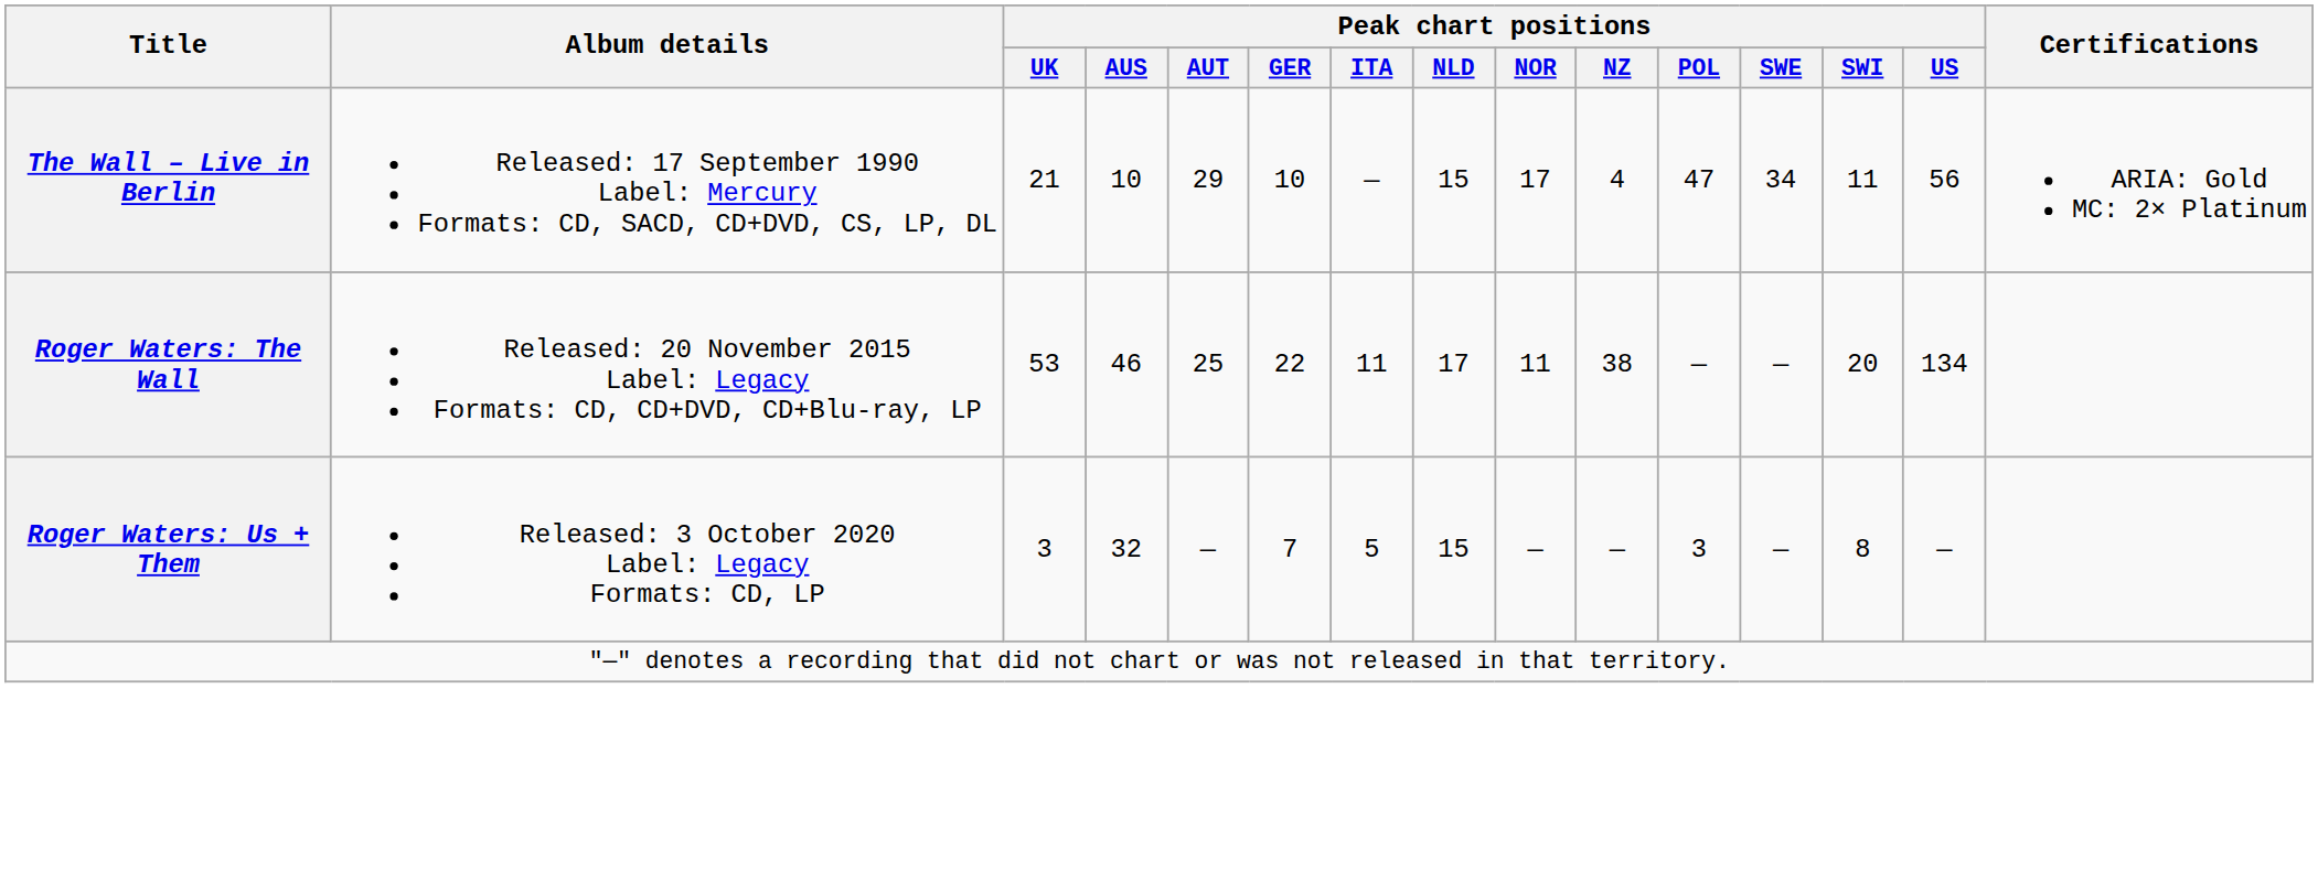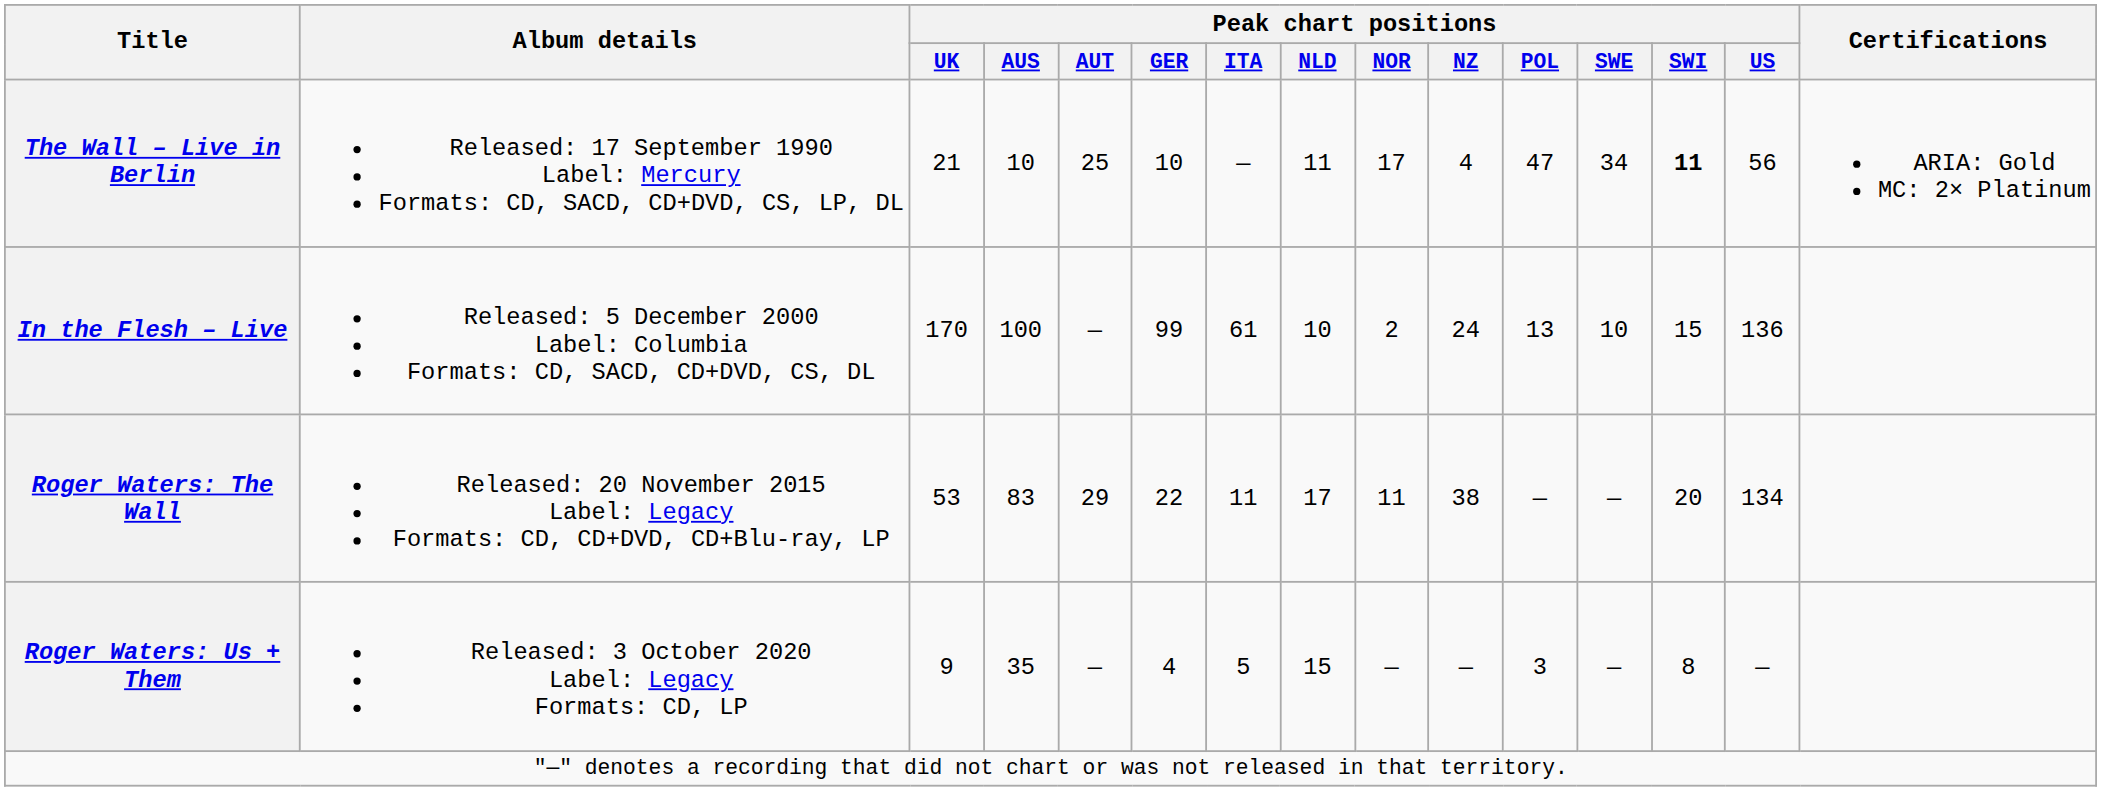 <table class="wikitable plainrowheaders" style="text-align:center;">
 <tr>
 <th scope="col" rowspan="2" style="width:12em;">Title</th>
 <th scope="col" rowspan="2">Album details</th>
 <th scope="col" colspan="12">Peak chart positions</th>
 <th scope="col" rowspan="2">Certifications</th>
 </tr>
 <tr>
 <th scope="col" style="width:3em;font-size:90%;"><a href='#'>UK</a><br></th>
 <th scope="col" style="width:3em;font-size:90%;"><a href='#'>AUS</a><br></th>
 <th scope="col" style="width:3em;font-size:90%;"><a href='#'>AUT</a><br></th>
 <th scope="col" style="width:3em;font-size:90%;"><a href='#'>GER</a><br></th>
 <th scope="col" style="width:3em;font-size:90%;"><a href='#'>ITA</a><br></th>
 <th scope="col" style="width:3em;font-size:90%;"><a href='#'>NLD</a><br></th>
 <th scope="col" style="width:3em;font-size:90%;"><a href='#'>NOR</a><br></th>
 <th scope="col" style="width:3em;font-size:90%;"><a href='#'>NZ</a><br></th>
 <th scope="col" style="width:3em;font-size:90%;"><a href='#'>POL</a><br></th>
 <th scope="col" style="width:3em;font-size:90%;"><a href='#'>SWE</a><br></th>
 <th scope="col" style="width:3em;font-size:90%;"><a href='#'>SWI</a><br></th>
 <th scope="col" style="width:3em;font-size:90%;"><a href='#'>US</a><br></th>
 </tr>
 <tr>
 <th scope="row"><em><a href='#'>The Wall – Live in Berlin</a></em></th>
 <td><br><ul><li>Released: 17 September 1990</li><li>Label: <a href='#'>Mercury</a></li><li>Formats: CD, SACD, CD+DVD, CS, LP, DL</li></ul></td>
 <td>21</td>
 <td>10</td>
-<td>29</td>
+<td>25</td>
 <td>10</td>
 <td>—</td>
-<td>15</td>
+<td>11</td>
 <td>17</td>
 <td>4</td>
 <td>47</td>
 <td>34</td>
-<td>11</td>
+<td><strong>11</strong></td>
 <td>56</td>
 <td><br><ul><li>ARIA: Gold</li><li>MC: 2× Platinum</li></ul></td>
+</tr>
+<tr>
+<th scope="row"><em><a href='#'>In the Flesh – Live</a></em></th>
+<td><br><ul><li>Released: 5 December 2000</li><li>Label: Columbia</li><li>Formats: CD, SACD, CD+DVD, CS, DL</li></ul></td>
+<td>170 <br></td>
+<td>100</td>
+<td>—</td>
+<td>99</td>
+<td>61</td>
+<td>10</td>
+<td>2</td>
+<td>24</td>
+<td>13</td>
+<td>10</td>
+<td>15</td>
+<td>136</td>
+<td></td>
 </tr>
 <tr>
 <th scope="row"><em><a href='#'>Roger Waters: The Wall</a></em></th>
 <td><br><ul><li>Released: 20 November 2015</li><li>Label: <a href='#'>Legacy</a></li><li>Formats: CD, CD+DVD, CD+Blu-ray, LP</li></ul></td>
 <td>53</td>
-<td>46</td>
-<td>25</td>
+<td>83</td>
+<td>29</td>
 <td>22</td>
 <td>11</td>
 <td>17</td>
 <td>11</td>
 <td>38</td>
 <td>—</td>
 <td>—</td>
 <td>20</td>
 <td>134</td>
 <td></td>
 </tr>
 <tr>
 <th scope="row"><em><a href='#'>Roger Waters: Us + Them</a></em></th>
 <td><br><ul><li>Released: 3 October 2020</li><li>Label: <a href='#'>Legacy</a></li><li>Formats: CD, LP</li></ul></td>
-<td>3</td>
-<td>32<br></td>
+<td>9</td>
+<td>35<br></td>
 <td>—</td>
-<td>7</td>
+<td>4</td>
 <td>5</td>
 <td>15</td>
 <td>—</td>
 <td>—</td>
 <td>3</td>
 <td>—</td>
 <td>8</td>
 <td>—</td>
 <td></td>
 </tr>
 <tr>
 <td colspan="15" style="font-size:90%">"—" denotes a recording that did not chart or was not released in that territory.</td>
 </tr>
 </table>
